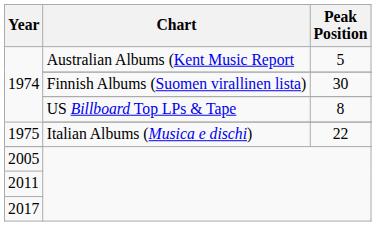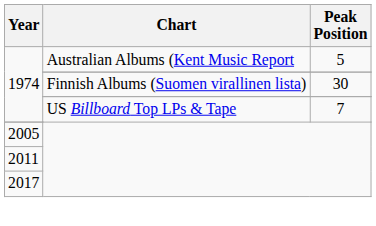 <table class="wikitable sortable">
 <tr>
 <th scope="col">Year</th>
 <th scope="col">Chart</th>
 <th scope="col">Peak<br>Position</th>
 </tr>
 <tr>
 <td rowspan="6">1974</td>
 <td>Australian Albums (<a href='#'>Kent Music Report</a></td>
 <td style="text-align:center;">5</td>
 </tr>
 <tr>
 </tr>
 <tr>
 <td>Finnish Albums (<a href='#'>Suomen virallinen lista</a>)</td>
 <td align="center">30</td>
 </tr>
 <tr>
 </tr>
 <tr>
 <td>US <a href='#'><em>Billboard</em> Top LPs & Tape</a></td>
-<td align="center">8</td>
+<td align="center">7</td>
 </tr>
 <tr>
-</tr>
-<tr>
-<td>1975</td>
-<td>Italian Albums (<em><a href='#'>Musica e dischi</a></em>)</td>
-<td align="center">22</td>
 </tr>
 <tr>
 </tr>
 <tr>
 <td rowspan="2">2005<br></td>
 </tr>
 <tr>
 </tr>
 <tr>
 <td>2011<br></td>
 </tr>
 <tr>
 <td rowspan="2">2017<br></td>
 </tr>
 <tr>
 </tr>
 </table>
